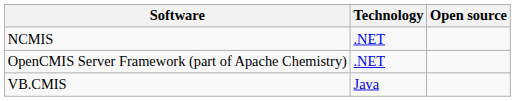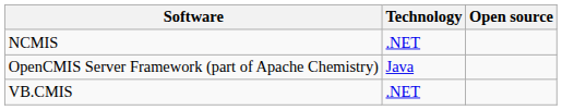 <table class="wikitable">
 <tr>
 <th>Software</th>
 <th>Technology</th>
 <th>Open source</th>
 </tr>
 <tr>
 <td>NCMIS</td>
 <td><a href='#'>.NET</a></td>
 <td></td>
 </tr>
 <tr>
 <td>OpenCMIS Server Framework (part of Apache Chemistry)</td>
-<td><a href='#'>.NET</a></td>
+<td><a href='#'>Java</a></td>
 <td></td>
 </tr>
 <tr>
 <td>VB.CMIS</td>
-<td><a href='#'>Java</a></td>
+<td><a href='#'>.NET</a></td>
 <td></td>
 </tr>
 </table>
